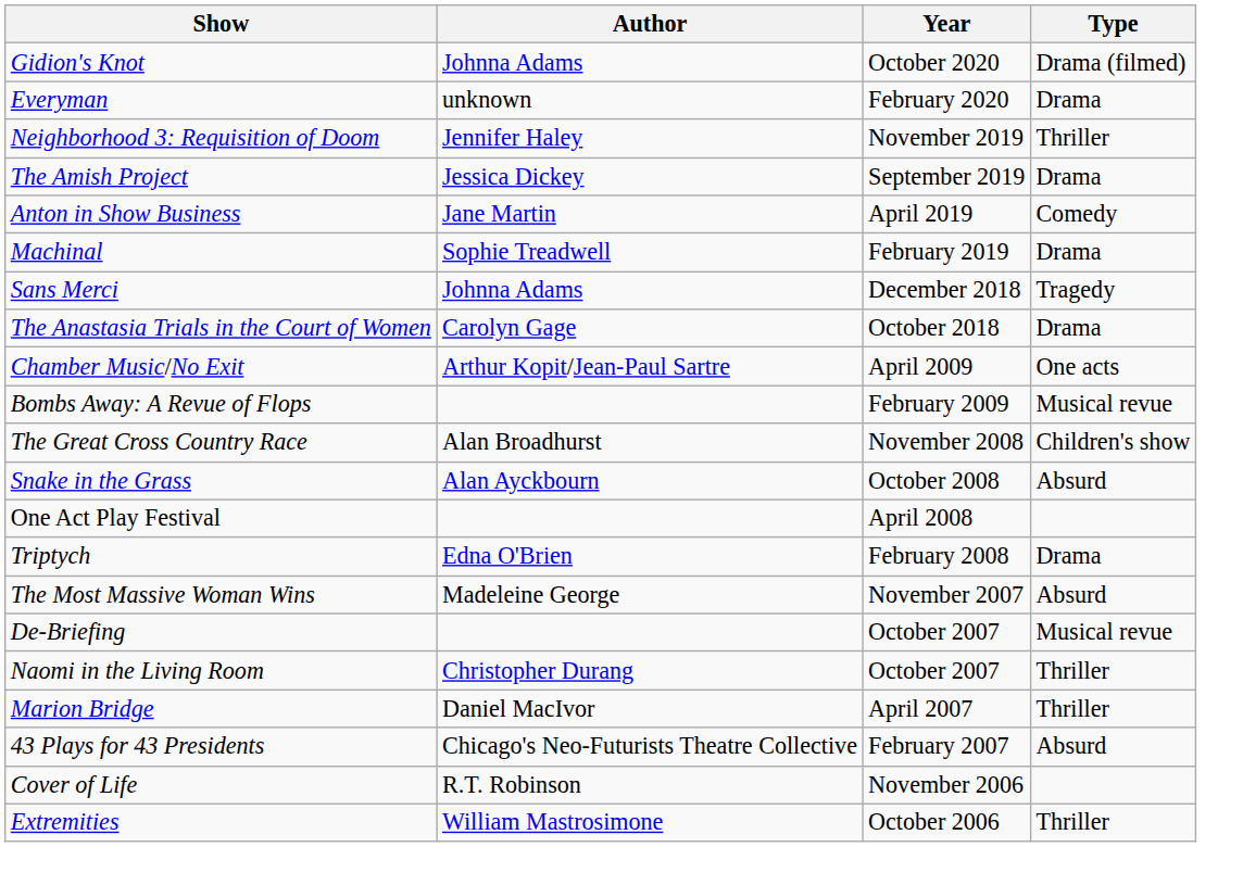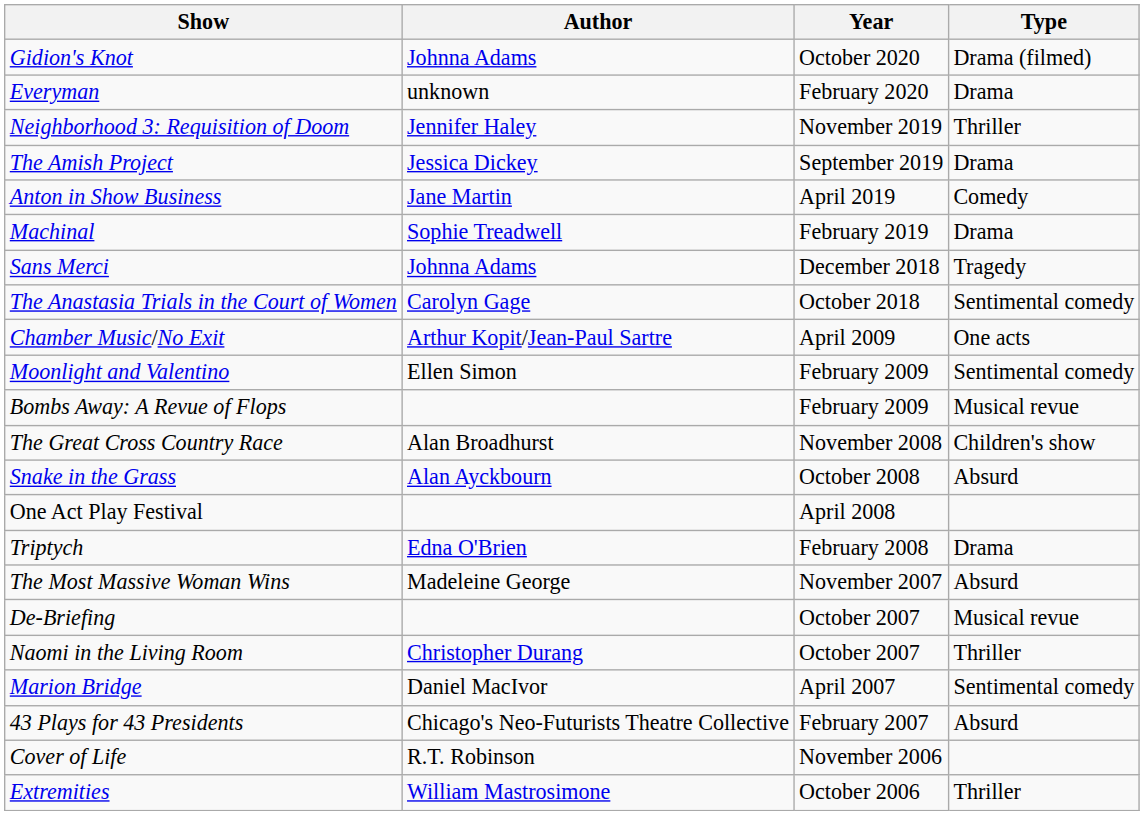 <table class="wikitable">
 <tr>
 <th>Show</th>
 <th>Author</th>
 <th>Year</th>
 <th>Type</th>
 </tr>
 <tr>
 <td><em><a href='#'>Gidion's Knot</a></em></td>
 <td><a href='#'>Johnna Adams</a></td>
 <td>October 2020</td>
 <td>Drama (filmed)</td>
 </tr>
 <tr>
 <td><em><a href='#'>Everyman</a></em></td>
 <td>unknown</td>
 <td>February 2020</td>
 <td>Drama</td>
 </tr>
 <tr>
 <td><em><a href='#'>Neighborhood 3: Requisition of Doom</a></em></td>
 <td><a href='#'>Jennifer Haley</a></td>
 <td>November 2019</td>
 <td>Thriller</td>
 </tr>
 <tr>
 <td><em><a href='#'>The Amish Project</a></em></td>
 <td><a href='#'>Jessica Dickey</a></td>
 <td>September 2019</td>
 <td>Drama</td>
 </tr>
 <tr>
 <td><em><a href='#'>Anton in Show Business</a></em></td>
 <td><a href='#'>Jane Martin</a></td>
 <td>April 2019</td>
 <td>Comedy</td>
 </tr>
 <tr>
 <td><em><a href='#'>Machinal</a></em></td>
 <td><a href='#'>Sophie Treadwell</a></td>
 <td>February 2019</td>
 <td>Drama</td>
 </tr>
 <tr>
 <td><em><a href='#'>Sans Merci</a></em></td>
 <td><a href='#'>Johnna Adams</a></td>
 <td>December 2018</td>
 <td>Tragedy</td>
 </tr>
 <tr>
 <td><em><a href='#'>The Anastasia Trials in the Court of Women</a></em></td>
 <td><a href='#'>Carolyn Gage</a></td>
 <td>October 2018</td>
-<td>Drama</td>
+<td>Sentimental comedy</td>
 </tr>
 <tr>
 <td><em><a href='#'>Chamber Music</a></em>/<em><a href='#'>No Exit</a></em></td>
 <td><a href='#'>Arthur Kopit</a>/<a href='#'>Jean-Paul Sartre</a></td>
 <td>April 2009</td>
 <td>One acts</td>
+</tr>
+<tr>
+<td><em><a href='#'>Moonlight and Valentino</a></em></td>
+<td>Ellen Simon</td>
+<td>February 2009</td>
+<td>Sentimental comedy</td>
 </tr>
 <tr>
 <td><em>Bombs Away: A Revue of Flops</em></td>
 <td></td>
 <td>February 2009</td>
 <td>Musical revue</td>
 </tr>
 <tr>
 <td><em>The Great Cross Country Race</em></td>
 <td>Alan Broadhurst</td>
 <td>November 2008</td>
 <td>Children's show</td>
 </tr>
 <tr>
 <td><em><a href='#'>Snake in the Grass</a></em></td>
 <td><a href='#'>Alan Ayckbourn</a></td>
 <td>October 2008</td>
 <td>Absurd</td>
 </tr>
 <tr>
 <td>One Act Play Festival</td>
 <td></td>
 <td>April 2008</td>
 <td></td>
 </tr>
 <tr>
 <td><em>Triptych</em></td>
 <td><a href='#'>Edna O'Brien</a></td>
 <td>February 2008</td>
 <td>Drama</td>
 </tr>
 <tr>
 <td><em>The Most Massive Woman Wins</em></td>
 <td>Madeleine George</td>
 <td>November 2007</td>
 <td>Absurd</td>
 </tr>
 <tr>
 <td><em>De-Briefing</em></td>
 <td></td>
 <td>October 2007</td>
 <td>Musical revue</td>
 </tr>
 <tr>
 <td><em>Naomi in the Living Room</em></td>
 <td><a href='#'>Christopher Durang</a></td>
 <td>October 2007</td>
 <td>Thriller</td>
 </tr>
 <tr>
 <td><em><a href='#'>Marion Bridge</a></em></td>
 <td>Daniel MacIvor</td>
 <td>April 2007</td>
-<td>Thriller</td>
+<td>Sentimental comedy</td>
 </tr>
 <tr>
 <td><em>43 Plays for 43 Presidents</em></td>
 <td>Chicago's Neo-Futurists Theatre Collective</td>
 <td>February 2007</td>
 <td>Absurd</td>
 </tr>
 <tr>
 <td><em>Cover of Life</em></td>
 <td>R.T. Robinson</td>
 <td>November 2006</td>
 <td></td>
 </tr>
 <tr>
 <td><em><a href='#'>Extremities</a></em></td>
 <td><a href='#'>William Mastrosimone</a></td>
 <td>October 2006</td>
 <td>Thriller</td>
 </tr>
 </table>
